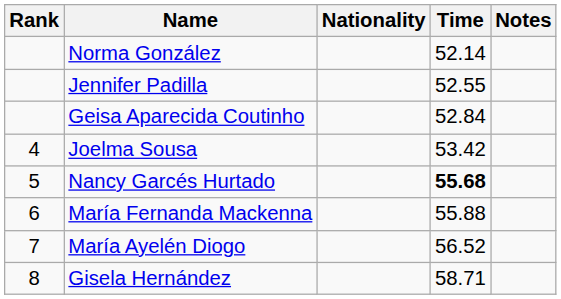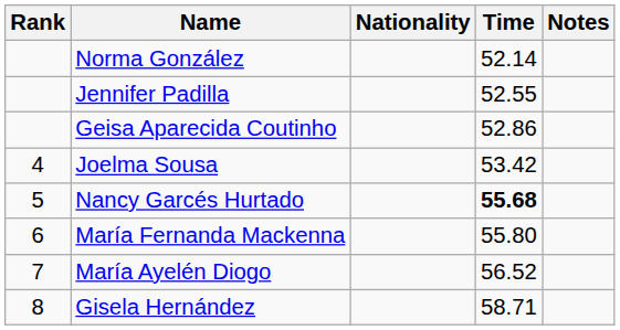 <table class="wikitable sortable" style="text-align:center">
 <tr>
 <th>Rank</th>
 <th>Name</th>
 <th>Nationality</th>
 <th>Time</th>
 <th>Notes</th>
 </tr>
 <tr>
 <td></td>
 <td align=left><a href='#'>Norma González</a></td>
 <td align=left></td>
 <td>52.14</td>
 <td></td>
 </tr>
 <tr>
 <td></td>
 <td align=left><a href='#'>Jennifer Padilla</a></td>
 <td align=left></td>
 <td>52.55</td>
 <td></td>
 </tr>
 <tr>
 <td></td>
 <td align=left><a href='#'>Geisa Aparecida Coutinho</a></td>
 <td align=left></td>
-<td>52.84</td>
+<td>52.86</td>
 <td></td>
 </tr>
 <tr>
 <td>4</td>
 <td align=left><a href='#'>Joelma Sousa</a></td>
 <td align=left></td>
 <td>53.42</td>
 <td></td>
 </tr>
 <tr>
 <td>5</td>
 <td align=left><a href='#'>Nancy Garcés Hurtado</a></td>
 <td align=left></td>
 <td><strong>55.68</strong></td>
 <td></td>
 </tr>
 <tr>
 <td>6</td>
 <td align=left><a href='#'>María Fernanda Mackenna</a></td>
 <td align=left></td>
-<td>55.88</td>
+<td>55.80</td>
 <td></td>
 </tr>
 <tr>
 <td>7</td>
 <td align=left><a href='#'>María Ayelén Diogo</a></td>
 <td align=left></td>
 <td>56.52</td>
 <td></td>
 </tr>
 <tr>
 <td>8</td>
 <td align=left><a href='#'>Gisela Hernández</a></td>
 <td align=left></td>
 <td>58.71</td>
 <td></td>
 </tr>
 </table>
